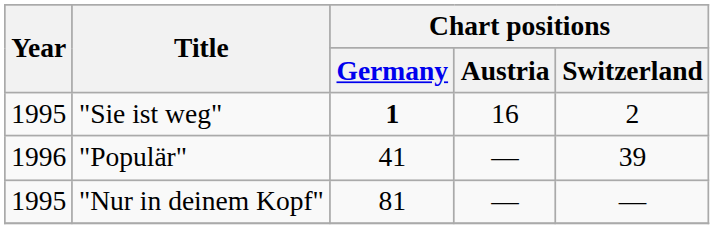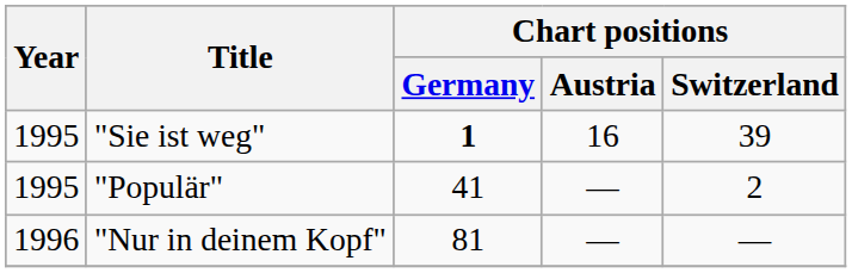 <table class="wikitable">
 <tr>
 <th rowspan="2">Year</th>
 <th rowspan="2">Title</th>
 <th colspan="4">Chart positions</th>
 </tr>
 <tr>
 <th><a href='#'>Germany</a></th>
 <th>Austria</th>
 <th>Switzerland</th>
 </tr>
 <tr>
 <td>1995</td>
 <td>"Sie ist weg"</td>
 <td align="center"><strong>1</strong></td>
 <td align="center">16</td>
+<td align="center">39</td>
+</tr>
+<tr>
+<td>1995</td>
+<td>"Populär"</td>
+<td align="center">41</td>
+<td align="center">—</td>
 <td align="center">2</td>
 </tr>
 <tr>
 <td>1996</td>
-<td>"Populär"</td>
-<td align="center">41</td>
-<td align="center">—</td>
-<td align="center">39</td>
-</tr>
-<tr>
-<td>1995</td>
 <td>"Nur in deinem Kopf"</td>
 <td align="center">81</td>
 <td align="center">—</td>
 <td align="center">—</td>
 </tr>
 <tr>
 </tr>
 </table>
